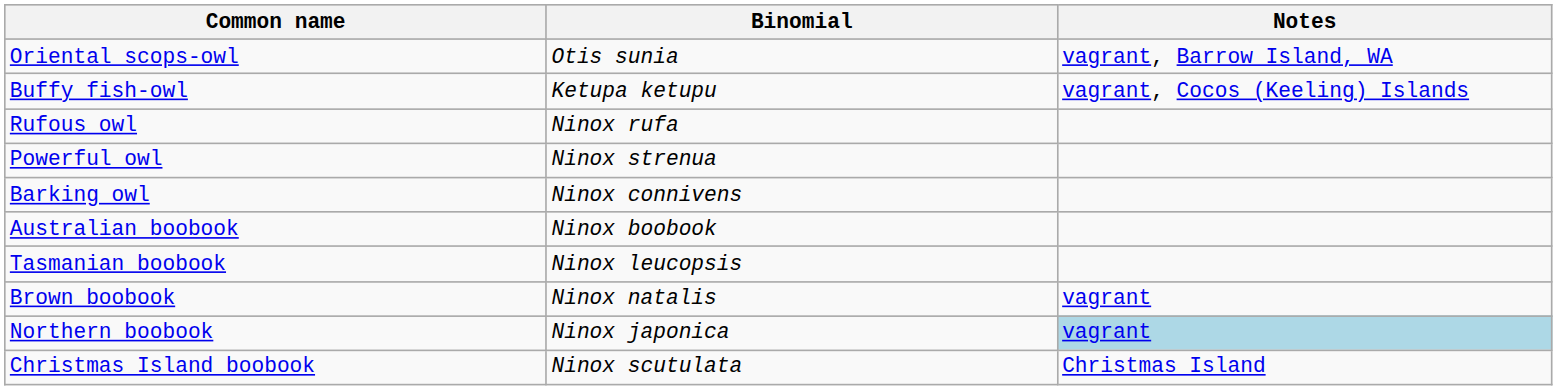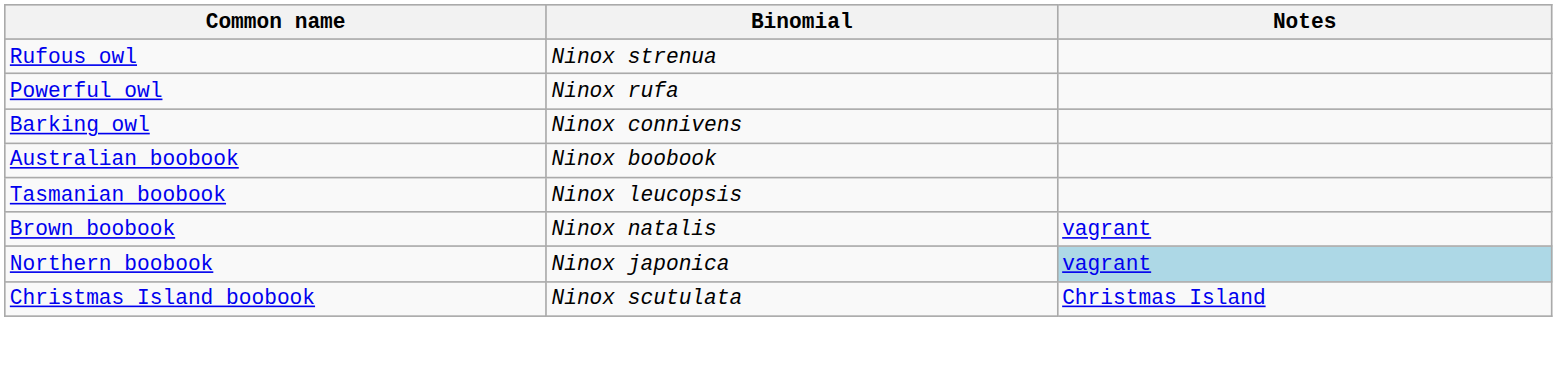 <table style="width:60%;" class="wikitable">
 <tr>
 <th width=35%>Common name</th>
 <th width=33%>Binomial</th>
 <th width=32%>Notes</th>
 </tr>
 <tr>
-<td><a href='#'>Oriental scops-owl</a></td>
-<td><em>Otis sunia</em></td>
-<td><a href='#'>vagrant</a>, <a href='#'>Barrow Island, WA</a></td>
-</tr>
-<tr>
-<td><a href='#'>Buffy fish-owl</a></td>
-<td><em>Ketupa ketupu</em></td>
-<td><a href='#'>vagrant</a>, <a href='#'>Cocos (Keeling) Islands</a></td>
-</tr>
-<tr>
 <td><a href='#'>Rufous owl</a></td>
-<td><em>Ninox rufa</em></td>
+<td><em>Ninox strenua</em></td>
 <td></td>
 </tr>
 <tr>
 <td><a href='#'>Powerful owl</a></td>
-<td><em>Ninox strenua</em></td>
+<td><em>Ninox rufa</em></td>
 <td></td>
 </tr>
 <tr>
 <td><a href='#'>Barking owl</a></td>
 <td><em>Ninox connivens</em></td>
 <td></td>
 </tr>
 <tr>
 <td><a href='#'>Australian boobook</a></td>
 <td><em>Ninox boobook</em></td>
 <td></td>
 </tr>
 <tr>
 <td><a href='#'>Tasmanian boobook</a></td>
 <td><em>Ninox leucopsis</em></td>
 <td></td>
 </tr>
 <tr>
 <td><a href='#'>Brown boobook</a></td>
 <td><em>Ninox natalis</em></td>
 <td><a href='#'>vagrant</a></td>
 </tr>
 <tr>
 <td><a href='#'>Northern boobook</a></td>
 <td><em>Ninox japonica</em></td>
 <td style="background: lightblue;"><a href='#'>vagrant</a></td>
 </tr>
 <tr>
 <td><a href='#'>Christmas Island boobook</a></td>
 <td><em>Ninox scutulata</em></td>
 <td><a href='#'>Christmas Island</a></td>
 </tr>
 </table>
